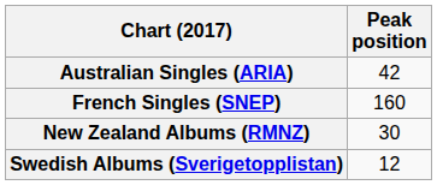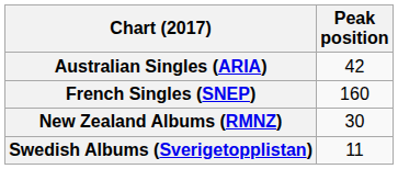 <table class="wikitable sortable plainrowheaders" style="text-align:center">
 <tr>
 <th scope="col">Chart (2017)</th>
 <th scope="col">Peak<br> position</th>
 </tr>
 <tr>
 <th scope="row">Australian Singles (<a href='#'>ARIA</a>)</th>
 <td>42</td>
 </tr>
 <tr>
 </tr>
 <tr>
 <th scope="row">French Singles (<a href='#'>SNEP</a>)</th>
 <td>160</td>
 </tr>
 <tr>
 <th scope="row">New Zealand Albums (<a href='#'>RMNZ</a>)</th>
 <td>30</td>
 </tr>
 <tr>
 <th scope="row">Swedish Albums (<a href='#'>Sverigetopplistan</a>)</th>
-<td>12</td>
+<td>11</td>
 </tr>
 <tr>
 </tr>
 <tr>
 </tr>
 </table>
